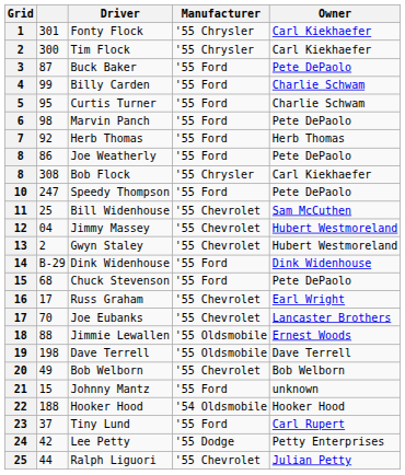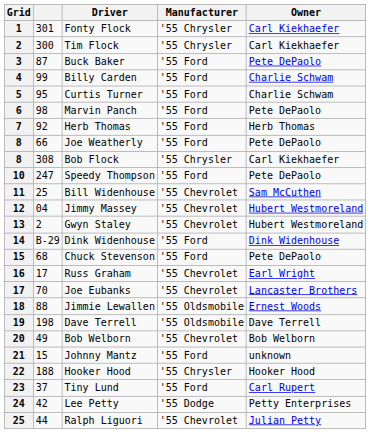 <table class="wikitable">
 <tr>
 <th>Grid</th>
 <th></th>
 <th>Driver</th>
 <th>Manufacturer</th>
 <th>Owner</th>
 </tr>
 <tr>
 <th>1</th>
 <td>301</td>
 <td>Fonty Flock</td>
 <td>'55 Chrysler</td>
 <td><a href='#'>Carl Kiekhaefer</a></td>
 </tr>
 <tr>
 <th>2</th>
 <td>300</td>
 <td>Tim Flock</td>
 <td>'55 Chrysler</td>
 <td>Carl Kiekhaefer</td>
 </tr>
 <tr>
 <th>3</th>
 <td>87</td>
 <td>Buck Baker</td>
 <td>'55 Ford</td>
 <td><a href='#'>Pete DePaolo</a></td>
 </tr>
 <tr>
 <th>4</th>
 <td>99</td>
 <td>Billy Carden</td>
 <td>'55 Ford</td>
 <td><a href='#'>Charlie Schwam</a></td>
 </tr>
 <tr>
 <th>5</th>
 <td>95</td>
 <td>Curtis Turner</td>
 <td>'55 Ford</td>
 <td>Charlie Schwam</td>
 </tr>
 <tr>
 <th>6</th>
 <td>98</td>
 <td>Marvin Panch</td>
 <td>'55 Ford</td>
 <td>Pete DePaolo</td>
 </tr>
 <tr>
 <th>7</th>
 <td>92</td>
 <td>Herb Thomas</td>
 <td>'55 Ford</td>
 <td>Herb Thomas</td>
 </tr>
 <tr>
 <th>8</th>
-<td>86</td>
+<td>66</td>
 <td>Joe Weatherly</td>
 <td>'55 Ford</td>
 <td>Pete DePaolo</td>
 </tr>
 <tr>
 <th>8</th>
 <td>308</td>
 <td>Bob Flock</td>
 <td>'55 Chrysler</td>
 <td>Carl Kiekhaefer</td>
 </tr>
 <tr>
 <th>10</th>
 <td>247</td>
 <td>Speedy Thompson</td>
 <td>'55 Ford</td>
 <td>Pete DePaolo</td>
 </tr>
 <tr>
 <th>11</th>
 <td>25</td>
 <td>Bill Widenhouse</td>
 <td>'55 Chevrolet</td>
 <td><a href='#'>Sam McCuthen</a></td>
 </tr>
 <tr>
 <th>12</th>
 <td>04</td>
 <td>Jimmy Massey</td>
 <td>'55 Chevrolet</td>
 <td><a href='#'>Hubert Westmoreland</a></td>
 </tr>
 <tr>
 <th>13</th>
 <td>2</td>
 <td>Gwyn Staley</td>
 <td>'55 Chevrolet</td>
 <td>Hubert Westmoreland</td>
 </tr>
 <tr>
 <th>14</th>
 <td>B-29</td>
 <td>Dink Widenhouse</td>
 <td>'55 Ford</td>
 <td><a href='#'>Dink Widenhouse</a></td>
 </tr>
 <tr>
 <th>15</th>
 <td>68</td>
 <td>Chuck Stevenson</td>
 <td>'55 Ford</td>
 <td>Pete DePaolo</td>
 </tr>
 <tr>
 <th>16</th>
 <td>17</td>
 <td>Russ Graham</td>
 <td>'55 Chevrolet</td>
 <td><a href='#'>Earl Wright</a></td>
 </tr>
 <tr>
 <th>17</th>
 <td>70</td>
 <td>Joe Eubanks</td>
 <td>'55 Chevrolet</td>
 <td><a href='#'>Lancaster Brothers</a></td>
 </tr>
 <tr>
 <th>18</th>
 <td>88</td>
 <td>Jimmie Lewallen</td>
 <td>'55 Oldsmobile</td>
 <td><a href='#'>Ernest Woods</a></td>
 </tr>
 <tr>
 <th>19</th>
 <td>198</td>
 <td>Dave Terrell</td>
 <td>'55 Oldsmobile</td>
 <td>Dave Terrell</td>
 </tr>
 <tr>
 <th>20</th>
 <td>49</td>
 <td>Bob Welborn</td>
 <td>'55 Chevrolet</td>
 <td>Bob Welborn</td>
 </tr>
 <tr>
 <th>21</th>
 <td>15</td>
 <td>Johnny Mantz</td>
 <td>'55 Ford</td>
 <td>unknown</td>
 </tr>
 <tr>
 <th>22</th>
 <td>188</td>
 <td>Hooker Hood</td>
-<td>'54 Oldsmobile</td>
+<td>'55 Chrysler</td>
 <td>Hooker Hood</td>
 </tr>
 <tr>
 <th>23</th>
 <td>37</td>
 <td>Tiny Lund</td>
 <td>'55 Ford</td>
 <td><a href='#'>Carl Rupert</a></td>
 </tr>
 <tr>
 <th>24</th>
 <td>42</td>
 <td>Lee Petty</td>
 <td>'55 Dodge</td>
 <td>Petty Enterprises</td>
 </tr>
 <tr>
 <th>25</th>
 <td>44</td>
 <td>Ralph Liguori</td>
 <td>'55 Chevrolet</td>
 <td><a href='#'>Julian Petty</a></td>
 </tr>
 </table>
